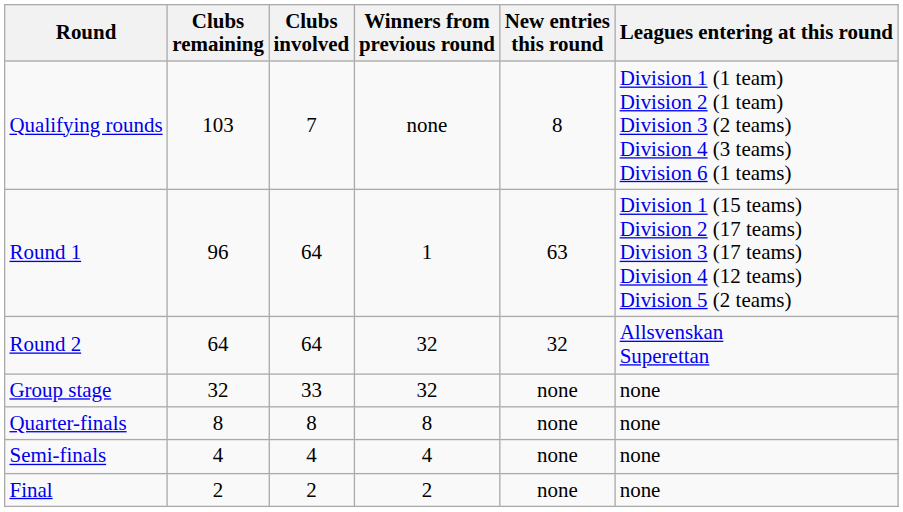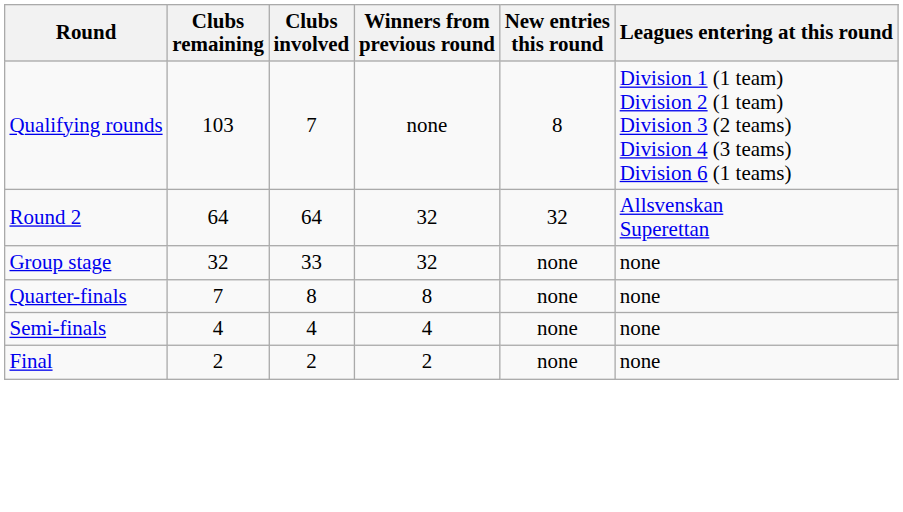 <table class="wikitable">
 <tr>
 <th>Round</th>
 <th>Clubs<br>remaining</th>
 <th>Clubs<br>involved</th>
 <th>Winners from<br>previous round</th>
 <th>New entries<br>this round</th>
 <th>Leagues entering at this round</th>
 </tr>
 <tr>
 <td><a href='#'>Qualifying rounds</a></td>
 <td style="text-align:center;">103</td>
 <td style="text-align:center;">7</td>
 <td style="text-align:center;">none</td>
 <td style="text-align:center;">8</td>
 <td><a href='#'>Division 1</a> (1 team)<br><a href='#'>Division 2</a> (1 team)<br><a href='#'>Division 3</a> (2 teams)<br><a href='#'>Division 4</a> (3 teams)<br><a href='#'>Division 6</a> (1 teams)</td>
-</tr>
-<tr>
-<td><a href='#'>Round 1</a></td>
-<td style="text-align:center;">96</td>
-<td style="text-align:center;">64</td>
-<td style="text-align:center;">1</td>
-<td style="text-align:center;">63</td>
-<td><a href='#'>Division 1</a> (15 teams)<br> <a href='#'>Division 2</a> (17 teams) <br> <a href='#'>Division 3</a> (17 teams)<br> <a href='#'>Division 4</a> (12 teams)<br> <a href='#'>Division 5</a> (2 teams)</td>
 </tr>
 <tr>
 <td><a href='#'>Round 2</a></td>
 <td style="text-align:center;">64</td>
 <td style="text-align:center;">64</td>
 <td style="text-align:center;">32</td>
 <td style="text-align:center;">32</td>
 <td><a href='#'>Allsvenskan</a><br><a href='#'>Superettan</a></td>
 </tr>
 <tr>
 <td><a href='#'>Group stage</a></td>
 <td style="text-align:center;">32</td>
 <td style="text-align:center;">33</td>
 <td style="text-align:center;">32</td>
 <td style="text-align:center;">none</td>
 <td>none</td>
 </tr>
 <tr>
 <td><a href='#'>Quarter-finals</a></td>
-<td style="text-align:center;">8</td>
+<td style="text-align:center;">7</td>
 <td style="text-align:center;">8</td>
 <td style="text-align:center;">8</td>
 <td style="text-align:center;">none</td>
 <td>none</td>
 </tr>
 <tr>
 <td><a href='#'>Semi-finals</a></td>
 <td style="text-align:center;">4</td>
 <td style="text-align:center;">4</td>
 <td style="text-align:center;">4</td>
 <td style="text-align:center;">none</td>
 <td>none</td>
 </tr>
 <tr>
 <td><a href='#'>Final</a></td>
 <td style="text-align:center;">2</td>
 <td style="text-align:center;">2</td>
 <td style="text-align:center;">2</td>
 <td style="text-align:center;">none</td>
 <td>none</td>
 </tr>
 </table>
